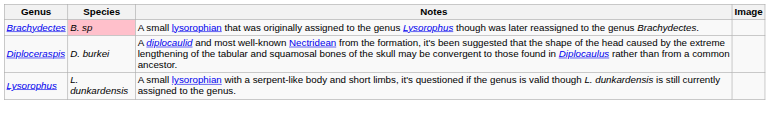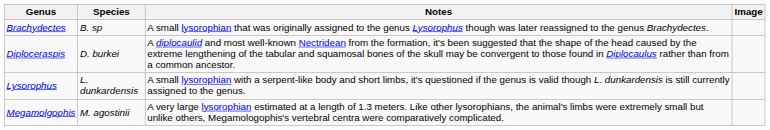 <table class="wikitable">
 <tr>
 <th>Genus</th>
 <th>Species</th>
 <th>Notes</th>
 <th>Image</th>
 </tr>
 <tr>
 <td><em><a href='#'>Brachydectes</a></em></td>
-<td style="background: pink;"><em>B. sp</em></td>
+<td><em>B. sp</em></td>
 <td>A small <a href='#'>lysorophian</a> that was originally assigned to the genus <em><a href='#'>Lysorophus</a></em> though was later reassigned to the genus <em>Brachydectes</em>.</td>
 <td></td>
 </tr>
 <tr>
 <td><em><a href='#'>Diploceraspis</a></em></td>
 <td><em>D. burkei</em></td>
 <td>A <a href='#'><em>diplocaulid</em></a> and most well-known <a href='#'>Nectridean</a> from the formation, it's been suggested that the shape of the head caused by the extreme lengthening of the tabular and squamosal bones of the skull may be convergent to those found in <em><a href='#'>Diplocaulus</a></em> rather than from a common ancestor.</td>
 <td></td>
 </tr>
 <tr>
 <td><em><a href='#'>Lysorophus</a></em></td>
 <td><em>L. dunkardensis</em></td>
 <td>A small <a href='#'>lysorophian</a> with a serpent-like body and short limbs, it's questioned if the genus is valid though <em>L. dunkardensis</em> is still currently assigned to the genus.</td>
 <td></td>
 </tr>
+<tr>
+<td><em><a href='#'>Megamolgophis</a></em></td>
+<td><em>M. agostinii</em></td>
+<td>A very large <a href='#'>lysorophian</a> estimated at a length of 1.3 meters. Like other lysorophians, the animal's limbs were extremely small but unlike others, Megamologophis's vertebral centra were comparatively complicated.</td>
+<td></td>
+</tr>
 </table>
